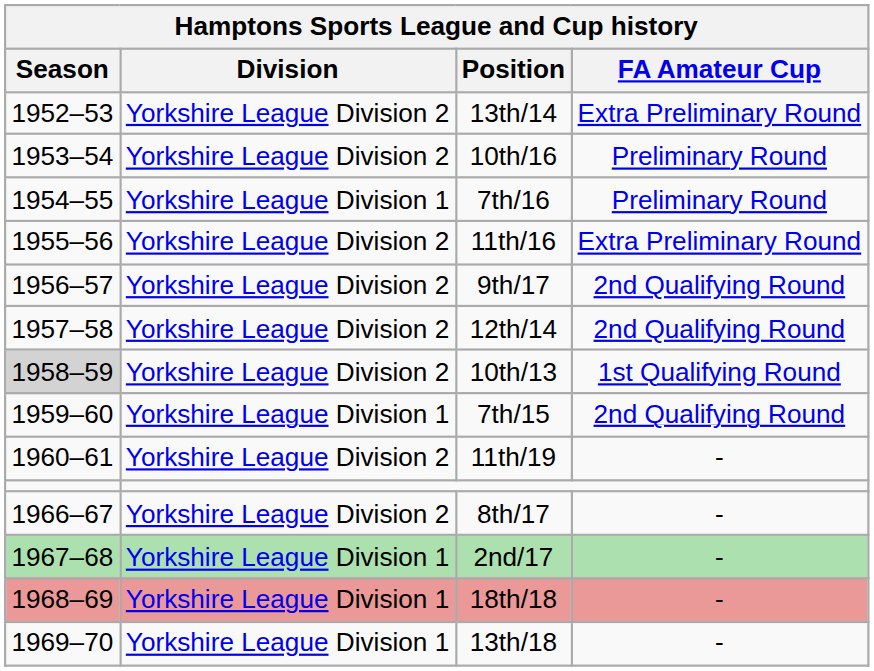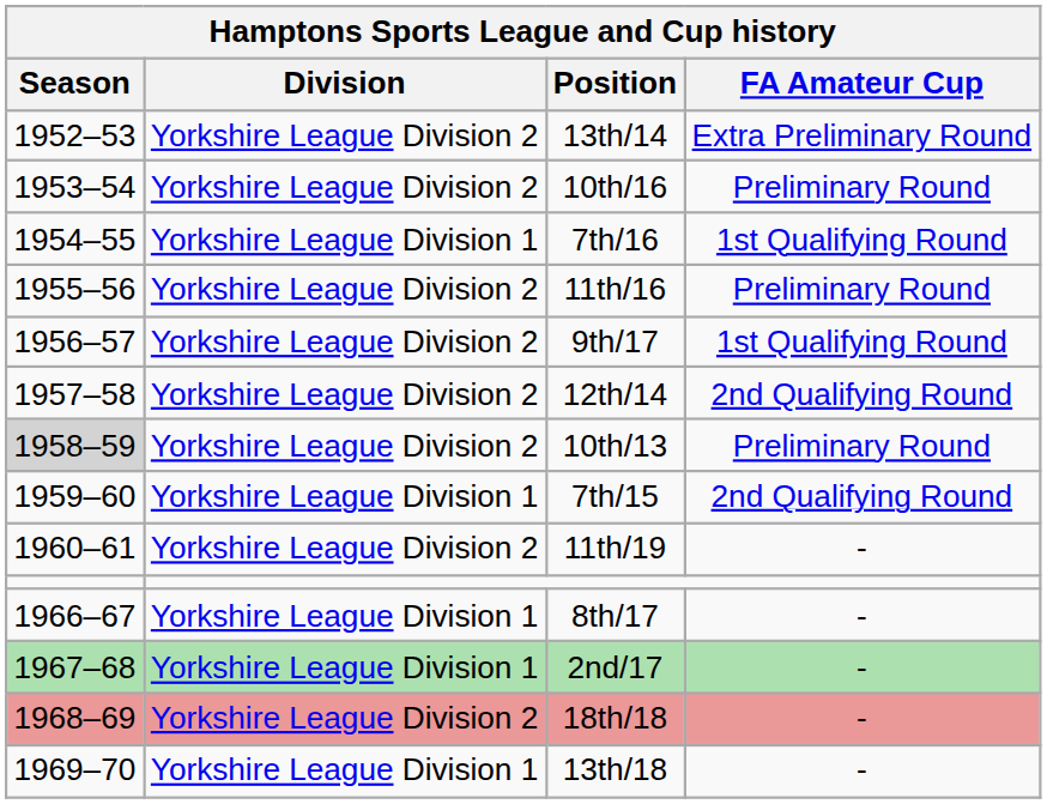 <table class="wikitable collapsible" style="text-align:center;font-size:75%">
 <tr>
 <th colspan="4"><strong>Hamptons Sports League and Cup history</strong></th>
 </tr>
 <tr>
 <th>Season</th>
 <th>Division</th>
 <th>Position</th>
 <th><a href='#'>FA Amateur Cup</a></th>
 </tr>
 <tr>
 <td>1952–53</td>
 <td><a href='#'>Yorkshire League</a> Division 2</td>
 <td>13th/14</td>
 <td><a href='#'>Extra Preliminary Round</a></td>
 </tr>
 <tr>
 <td>1953–54</td>
 <td><a href='#'>Yorkshire League</a> Division 2</td>
 <td>10th/16</td>
 <td><a href='#'>Preliminary Round</a></td>
 </tr>
 <tr>
 <td>1954–55</td>
 <td><a href='#'>Yorkshire League</a> Division 1</td>
 <td>7th/16</td>
-<td><a href='#'>Preliminary Round</a></td>
+<td><a href='#'>1st Qualifying Round</a></td>
 </tr>
 <tr>
 <td>1955–56</td>
 <td><a href='#'>Yorkshire League</a> Division 2</td>
 <td>11th/16</td>
-<td><a href='#'>Extra Preliminary Round</a></td>
+<td><a href='#'>Preliminary Round</a></td>
 </tr>
 <tr>
 <td>1956–57</td>
 <td><a href='#'>Yorkshire League</a> Division 2</td>
 <td>9th/17</td>
-<td><a href='#'>2nd Qualifying Round</a></td>
+<td><a href='#'>1st Qualifying Round</a></td>
 </tr>
 <tr>
 <td>1957–58</td>
 <td><a href='#'>Yorkshire League</a> Division 2</td>
 <td>12th/14</td>
 <td><a href='#'>2nd Qualifying Round</a></td>
 </tr>
 <tr>
 <td style="background: lightgrey;">1958–59</td>
 <td><a href='#'>Yorkshire League</a> Division 2</td>
 <td>10th/13</td>
-<td><a href='#'>1st Qualifying Round</a></td>
+<td><a href='#'>Preliminary Round</a></td>
 </tr>
 <tr>
 <td>1959–60</td>
 <td><a href='#'>Yorkshire League</a> Division 1</td>
 <td>7th/15</td>
 <td><a href='#'>2nd Qualifying Round</a></td>
 </tr>
 <tr>
 <td>1960–61</td>
 <td><a href='#'>Yorkshire League</a> Division 2</td>
 <td>11th/19</td>
 <td>-</td>
 </tr>
 <tr>
 <td></td>
 </tr>
 <tr>
 <td>1966–67</td>
-<td><a href='#'>Yorkshire League</a> Division 2</td>
+<td><a href='#'>Yorkshire League</a> Division 1</td>
 <td>8th/17</td>
 <td>-</td>
 </tr>
 <tr bgcolor="#ACE1AF">
 <td>1967–68</td>
 <td><a href='#'>Yorkshire League</a> Division 1</td>
 <td>2nd/17</td>
 <td>-</td>
 </tr>
 <tr bgcolor="#EB9898">
 <td>1968–69</td>
-<td><a href='#'>Yorkshire League</a> Division 1</td>
+<td><a href='#'>Yorkshire League</a> Division 2</td>
 <td>18th/18</td>
 <td>-</td>
 </tr>
 <tr>
 <td>1969–70</td>
 <td><a href='#'>Yorkshire League</a> Division 1</td>
 <td>13th/18</td>
 <td>-</td>
 </tr>
 </table>
